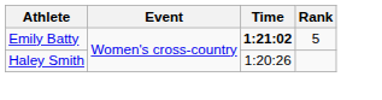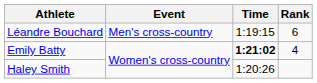 <table class="wikitable" style="font-size:90%">
 <tr>
 <th>Athlete</th>
 <th>Event</th>
 <th>Time</th>
 <th>Rank</th>
 </tr>
 <tr align=center>
+<td align=left><a href='#'>Léandre Bouchard</a></td>
+<td align=left><a href='#'>Men's cross-country</a></td>
+<td>1:19:15</td>
+<td>6</td>
+</tr>
+<tr align=center>
 <td align=left><a href='#'>Emily Batty</a></td>
 <td align=left rowspan=2><a href='#'>Women's cross-country</a></td>
 <td><strong>1:21:02</strong></td>
-<td>5</td>
+<td>4</td>
 </tr>
 <tr align=center>
 <td align=left><a href='#'>Haley Smith</a></td>
 <td>1:20:26</td>
 <td></td>
 </tr>
 </table>
